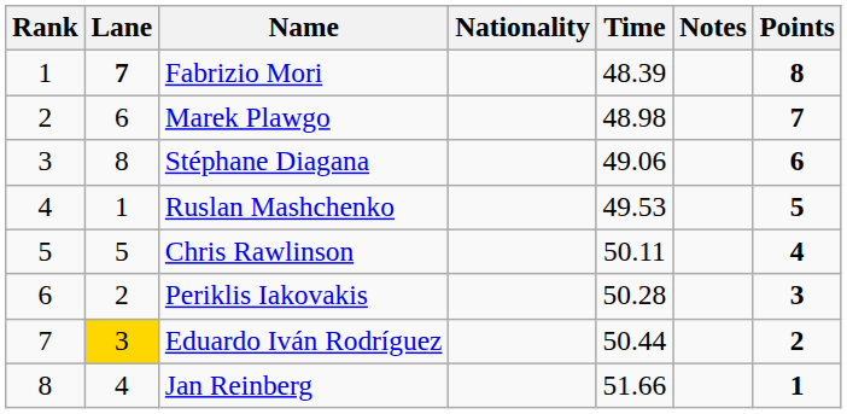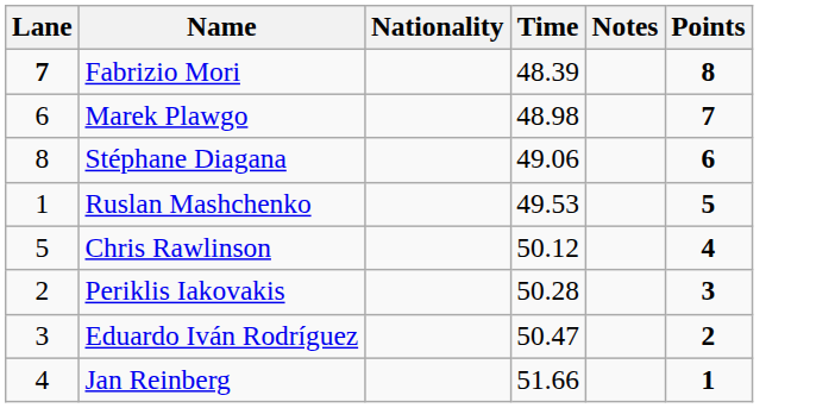 <table class="wikitable sortable" style="text-align:center">
 <tr>
-<th>Rank</th>
 <th>Lane</th>
 <th>Name</th>
 <th>Nationality</th>
 <th>Time</th>
 <th>Notes</th>
 <th>Points</th>
 </tr>
 <tr>
-<td>1</td>
 <td><strong>7</strong></td>
 <td align=left><a href='#'>Fabrizio Mori</a></td>
 <td align=left></td>
 <td>48.39</td>
 <td></td>
 <td><strong>8</strong></td>
 </tr>
 <tr>
-<td>2</td>
 <td>6</td>
 <td align=left><a href='#'>Marek Plawgo</a></td>
 <td align=left></td>
 <td>48.98</td>
 <td></td>
 <td><strong>7</strong></td>
 </tr>
 <tr>
-<td>3</td>
 <td>8</td>
 <td align=left><a href='#'>Stéphane Diagana</a></td>
 <td align=left></td>
 <td>49.06</td>
 <td></td>
 <td><strong>6</strong></td>
 </tr>
 <tr>
-<td>4</td>
 <td>1</td>
 <td align=left><a href='#'>Ruslan Mashchenko</a></td>
 <td align=left></td>
 <td>49.53</td>
 <td></td>
 <td><strong>5</strong></td>
 </tr>
 <tr>
 <td>5</td>
-<td>5</td>
 <td align=left><a href='#'>Chris Rawlinson</a></td>
 <td align=left></td>
-<td>50.11</td>
+<td>50.12</td>
 <td></td>
 <td><strong>4</strong></td>
 </tr>
 <tr>
-<td>6</td>
 <td>2</td>
 <td align=left><a href='#'>Periklis Iakovakis</a></td>
 <td align=left></td>
 <td>50.28</td>
 <td></td>
 <td><strong>3</strong></td>
 </tr>
 <tr>
-<td>7</td>
-<td style="background: gold;">3</td>
+<td>3</td>
 <td align=left><a href='#'>Eduardo Iván Rodríguez</a></td>
 <td align=left></td>
-<td>50.44</td>
+<td>50.47</td>
 <td></td>
 <td><strong>2</strong></td>
 </tr>
 <tr>
-<td>8</td>
 <td>4</td>
 <td align=left><a href='#'>Jan Reinberg</a></td>
 <td align=left></td>
 <td>51.66</td>
 <td></td>
 <td><strong>1</strong></td>
 </tr>
 </table>
